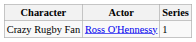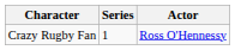 <table class="wikitable" border="1">
 <tr>
 <th>Character</th>
+<th>Series</th>
 <th>Actor</th>
-<th>Series</th>
 </tr>
 <tr>
 <td>Crazy Rugby Fan</td>
+<td>1</td>
 <td><a href='#'>Ross O'Hennessy</a></td>
-<td>1</td>
 </tr>
 </table>
